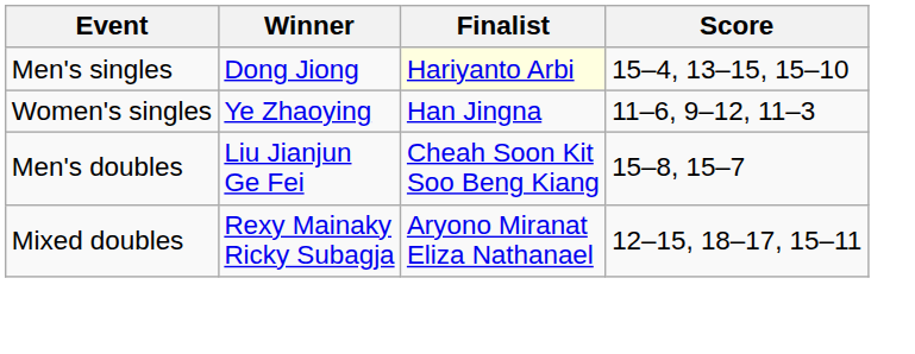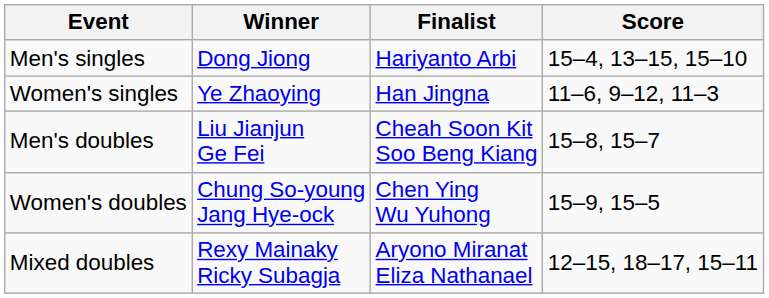 <table class=wikitable>
 <tr>
 <th>Event</th>
 <th>Winner</th>
 <th>Finalist</th>
 <th>Score</th>
 </tr>
 <tr>
 <td>Men's singles</td>
 <td> <a href='#'>Dong Jiong</a></td>
-<td style="background: lightyellow;"> <a href='#'>Hariyanto Arbi</a></td>
+<td> <a href='#'>Hariyanto Arbi</a></td>
 <td>15–4, 13–15, 15–10</td>
 </tr>
 <tr>
 <td>Women's singles</td>
 <td> <a href='#'>Ye Zhaoying</a></td>
 <td> <a href='#'>Han Jingna</a></td>
 <td>11–6, 9–12, 11–3</td>
 </tr>
 <tr>
 <td>Men's doubles</td>
 <td> <a href='#'>Liu Jianjun</a><br> <a href='#'>Ge Fei</a></td>
 <td> <a href='#'>Cheah Soon Kit</a><br> <a href='#'>Soo Beng Kiang</a></td>
 <td>15–8, 15–7</td>
 </tr>
 <tr>
+<td>Women's doubles</td>
+<td> <a href='#'>Chung So-young</a><br> <a href='#'>Jang Hye-ock</a></td>
+<td> <a href='#'>Chen Ying</a><br> <a href='#'>Wu Yuhong</a></td>
+<td>15–9, 15–5</td>
+</tr>
+<tr>
 <td>Mixed doubles</td>
 <td> <a href='#'>Rexy Mainaky</a><br> <a href='#'>Ricky Subagja</a></td>
 <td> <a href='#'>Aryono Miranat</a><br> <a href='#'>Eliza Nathanael</a></td>
 <td>12–15, 18–17, 15–11</td>
 </tr>
 </table>
